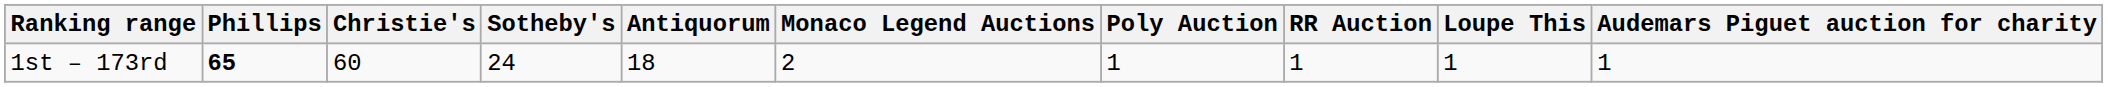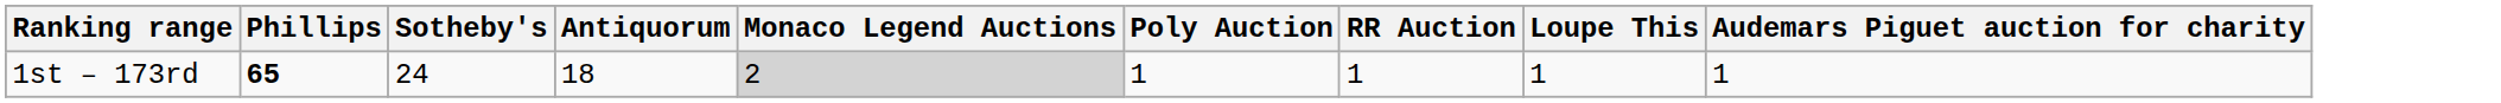 <table class="wikitable">
 <tr>
 <th>Ranking range</th>
 <th>Phillips</th>
-<th>Christie's</th>
 <th>Sotheby's</th>
 <th>Antiquorum</th>
 <th>Monaco Legend Auctions</th>
 <th>Poly Auction</th>
 <th>RR Auction</th>
 <th>Loupe This</th>
 <th>Audemars Piguet auction for charity</th>
 </tr>
 <tr>
 <td>1st – 173rd</td>
 <td><strong>65</strong></td>
-<td>60</td>
 <td>24</td>
 <td>18</td>
-<td>2</td>
+<td style="background: lightgrey;">2</td>
 <td>1</td>
 <td>1</td>
 <td>1</td>
 <td>1</td>
 </tr>
 </table>
